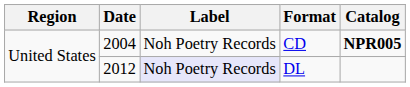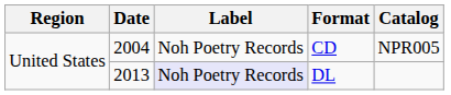 <table class="wikitable">
 <tr>
 <th>Region</th>
 <th>Date</th>
 <th>Label</th>
 <th>Format</th>
 <th>Catalog</th>
 </tr>
 <tr>
 <td rowspan="2">United States</td>
 <td>2004</td>
 <td>Noh Poetry Records</td>
 <td><a href='#'>CD</a></td>
-<td><strong>NPR005</strong></td>
+<td>NPR005</td>
 </tr>
 <tr>
-<td>2012</td>
+<td>2013</td>
 <td style="background: lavender;">Noh Poetry Records</td>
 <td><a href='#'>DL</a></td>
 <td></td>
 </tr>
 </table>
